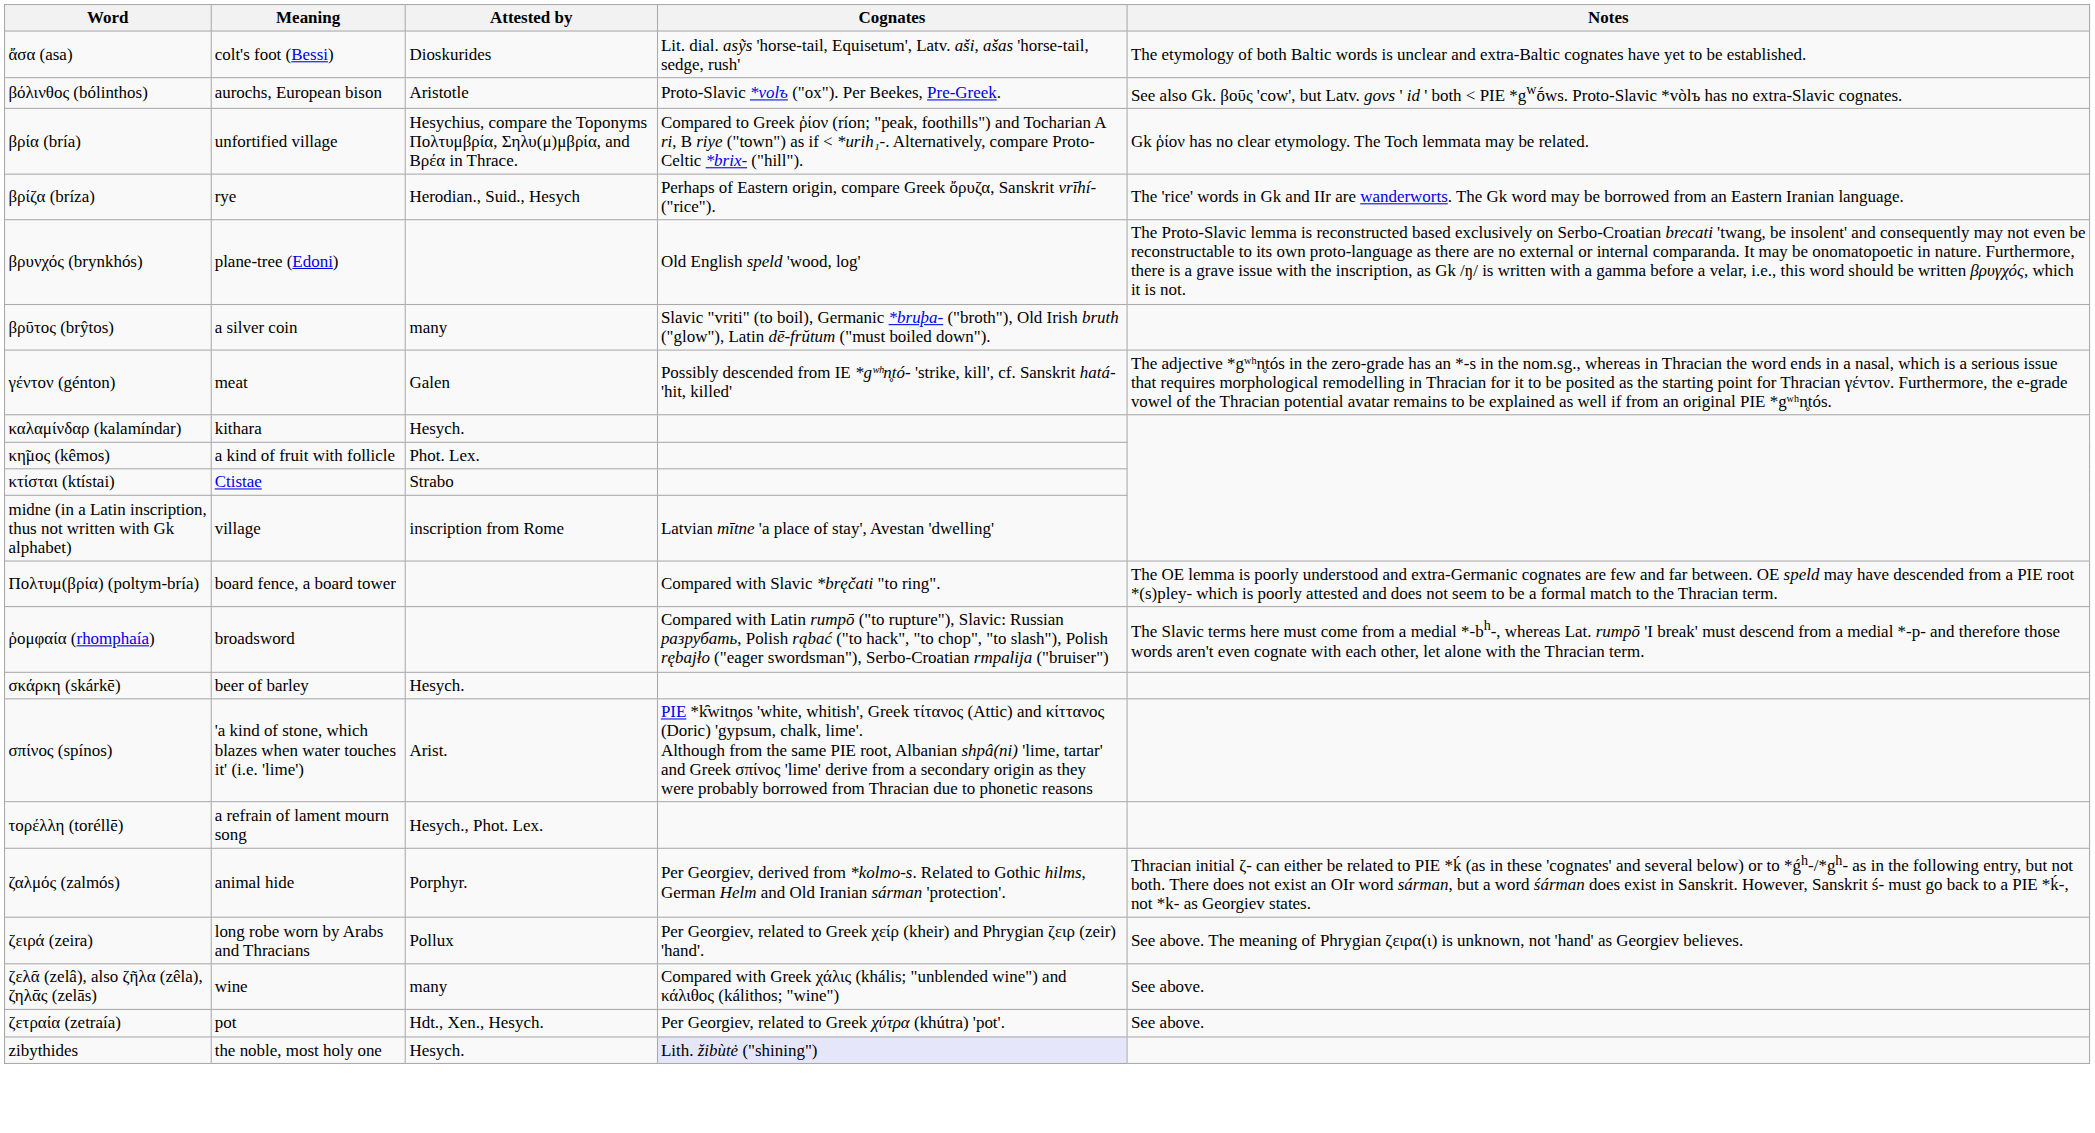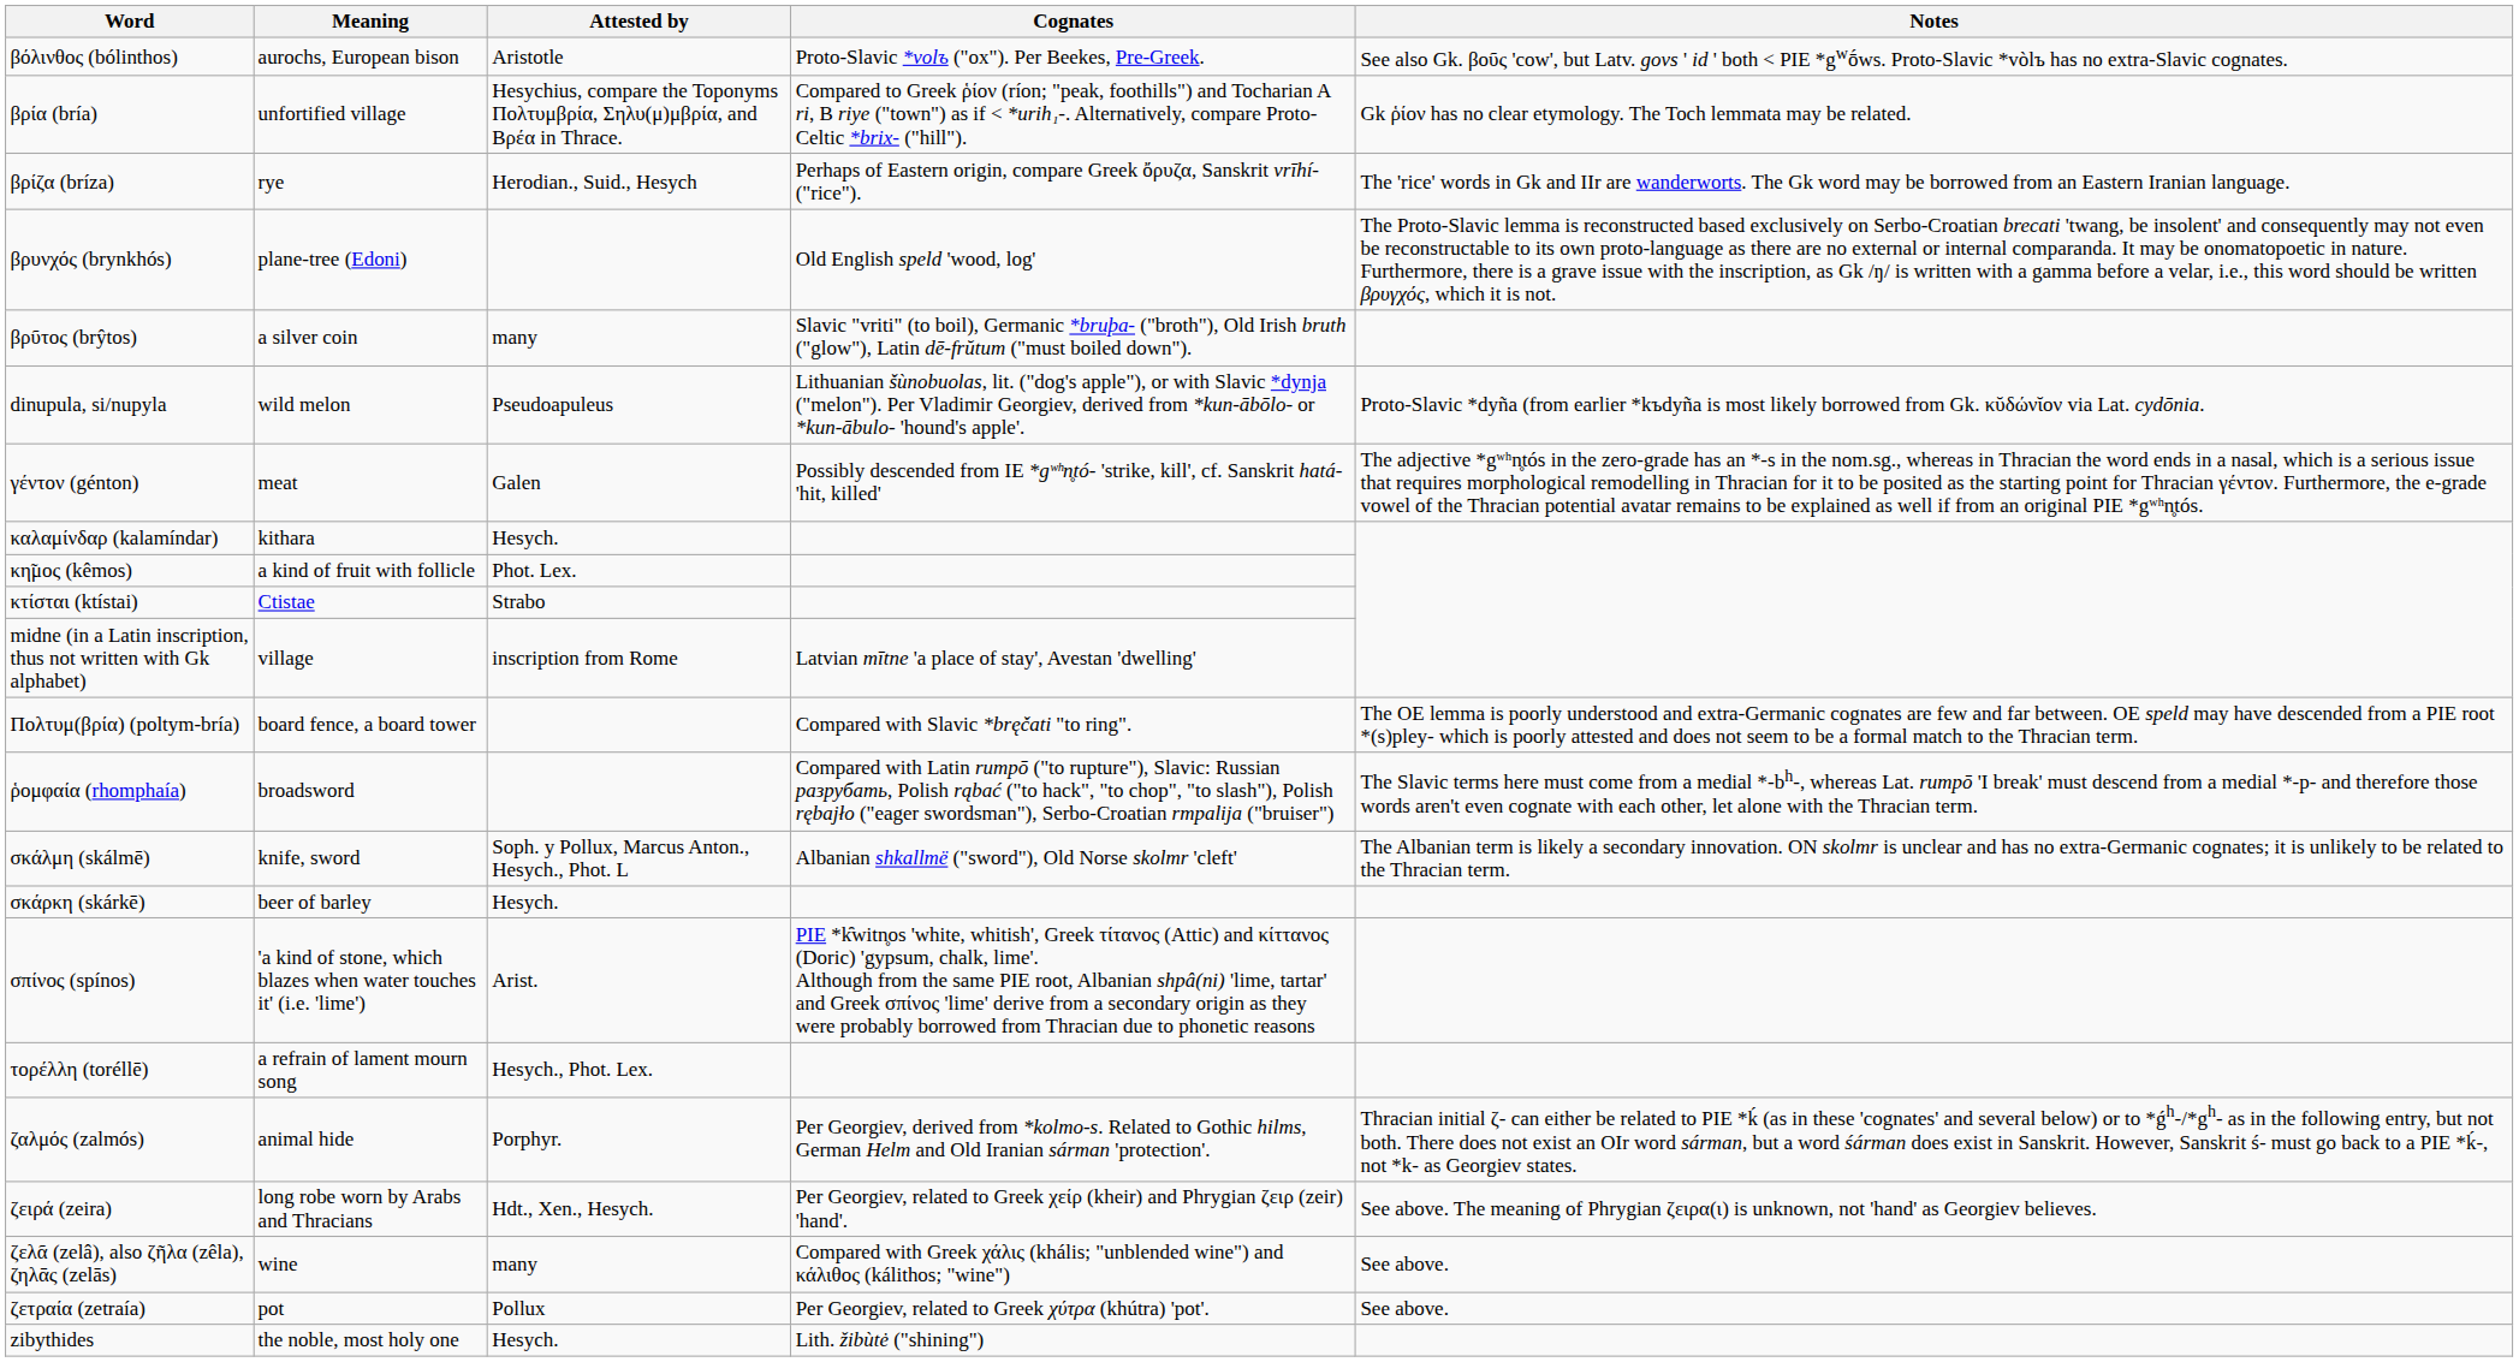 <table class = wikitable>
 <tr>
 <th>Word</th>
 <th>Meaning</th>
 <th>Attested by</th>
 <th>Cognates</th>
 <th>Notes</th>
-</tr>
-<tr>
-<td>ἄσα (asa)</td>
-<td>colt's foot (<a href='#'>Bessi</a>)</td>
-<td>Dioskurides</td>
-<td>Lit. dial. <em>asỹs</em> 'horse-tail, Equisetum', Latv. <em>aši</em>, <em>ašas</em> 'horse-tail, sedge, rush'</td>
-<td>The etymology of both Baltic words is unclear and extra-Baltic cognates have yet to be established.</td>
 </tr>
 <tr>
 <td>βόλινθος (bólinthos)</td>
 <td>aurochs, European bison</td>
 <td>Aristotle</td>
 <td>Proto-Slavic <em><a href='#'>*volъ</a></em> ("ox"). Per Beekes, <a href='#'>Pre-Greek</a>.</td>
 <td>See also Gk. βοῦς 'cow', but Latv. <em>govs</em> ' <em>id</em> ' both < PIE *g<sup>w</sup>ṓws. Proto-Slavic *vòlъ has no extra-Slavic cognates.</td>
 </tr>
 <tr>
 <td>βρία (bría)</td>
 <td>unfortified village</td>
 <td>Hesychius, compare the Toponyms Πολτυμβρία, Σηλυ(μ)μβρία, and Βρέα in Thrace.</td>
 <td>Compared to Greek ῥίον (ríon; "peak, foothills") and Tocharian A <em>ri</em>, B <em>riye</em> ("town") as if < <em>*urih₁-</em>. Alternatively, compare Proto-Celtic <em><a href='#'>*brix-</a></em> ("hill").</td>
 <td>Gk ῥίον has no clear etymology. The Toch lemmata may be related.</td>
 </tr>
 <tr>
 <td>βρίζα (bríza)</td>
 <td>rye</td>
 <td>Herodian., Suid., Hesych</td>
 <td>Perhaps of Eastern origin, compare Greek ὄρυζα, Sanskrit <em>vrīhí-</em> ("rice").</td>
 <td>The 'rice' words in Gk and IIr are <a href='#'>wanderworts</a>. The Gk word may be borrowed from an Eastern Iranian language.</td>
 </tr>
 <tr>
 <td>βρυνχός (brynkhós)</td>
 <td>plane-tree (<a href='#'>Edoni</a>)</td>
 <td></td>
 <td>Old English <em>speld</em> 'wood, log'</td>
 <td>The Proto-Slavic lemma is reconstructed based exclusively on Serbo-Croatian <em>brecati</em> 'twang, be insolent' and consequently may not even be reconstructable to its own proto-language as there are no external or internal comparanda. It may be onomatopoetic in nature. Furthermore, there is a grave issue with the inscription, as Gk /ŋ/ is written with a gamma before a velar, i.e., this word should be written <em>βρυγχός</em>, which it is not.</td>
 </tr>
 <tr>
 <td>βρῦτος (brŷtos)</td>
 <td>a silver coin</td>
 <td>many</td>
 <td>Slavic "vriti" (to boil), Germanic <em><a href='#'>*bruþa-</a></em> ("broth"), Old Irish <em>bruth</em> ("glow"), Latin <em>dē-frŭtum</em> ("must boiled down").</td>
+</tr>
+<tr>
+<td>dinupula, si/nupyla</td>
+<td>wild melon</td>
+<td>Pseudoapuleus</td>
+<td>Lithuanian <em>šùnobuolas</em>, lit. ("dog's apple"), or with Slavic <a href='#'>*dynja</a> ("melon"). Per Vladimir Georgiev, derived from <em>*kun-ābōlo-</em> or <em>*kun-ābulo-</em> 'hound's apple'.</td>
+<td>Proto-Slavic *dyña (from earlier *kъdyña is most likely borrowed from Gk. κῠδώνῐον via Lat. <em>cydōnia</em>.</td>
 </tr>
 <tr>
 <td>γέντον (génton)</td>
 <td>meat</td>
 <td>Galen</td>
 <td>Possibly descended from IE <em>*gʷʰn̥tó-</em> 'strike, kill', cf. Sanskrit <em>hatá-</em> 'hit, killed'</td>
 <td>The adjective *gʷʰn̥tós in the zero-grade has an *-s in the nom.sg., whereas in Thracian the word ends in a nasal, which is a serious issue that requires morphological remodelling in Thracian for it to be posited as the starting point for Thracian γέντον. Furthermore, the e-grade vowel of the Thracian potential avatar remains to be explained as well if from an original PIE *gʷʰn̥tós.</td>
 </tr>
 <tr>
 <td>καλαμίνδαρ (kalamíndar)</td>
 <td>kithara</td>
 <td>Hesych.</td>
 <td></td>
 </tr>
 <tr>
 <td>κη̃μος (kêmos)</td>
 <td>a kind of fruit with follicle</td>
 <td>Phot. Lex.</td>
 <td></td>
 </tr>
 <tr>
 <td>κτίσται (ktístai)</td>
 <td><a href='#'>Ctistae</a></td>
 <td>Strabo</td>
 <td></td>
 </tr>
 <tr>
 <td>midne (in a Latin inscription, thus not written with Gk alphabet)</td>
 <td>village</td>
 <td>inscription from Rome</td>
 <td>Latvian <em>mītne</em> 'a place of stay', Avestan  'dwelling'</td>
 </tr>
 <tr>
 <td>Πολτυμ(βρία) (poltym-bría)</td>
 <td>board fence, a board tower</td>
 <td></td>
 <td>Compared with Slavic <em>*bręčati</em> "to ring".</td>
 <td>The OE lemma is poorly understood and extra-Germanic cognates are few and far between. OE <em>speld</em> may have descended from a PIE root *(s)pley- which is poorly attested and does not seem to be a formal match to the Thracian term.</td>
 </tr>
 <tr>
 <td>ῥομφαία (<a href='#'>rhomphaía</a>)</td>
 <td>broadsword</td>
 <td></td>
 <td>Compared with Latin <em>rumpō</em> ("to rupture"), Slavic: Russian <em>разрубать</em>, Polish <em>rąbać</em> ("to hack", "to chop", "to slash"), Polish <em>rębajło</em> ("eager swordsman"), Serbo-Croatian <em>rmpalija</em> ("bruiser")</td>
 <td>The Slavic terms here must come from a medial *-b<sup>h</sup>-, whereas Lat. <em>rumpō</em> 'I break' must descend from a medial *-p- and therefore those words aren't even cognate with each other, let alone with the Thracian term.</td>
 </tr>
 <tr>
+<td>σκάλμη (skálmē)</td>
+<td>knife, sword</td>
+<td>Soph. y Pollux, Marcus Anton., Hesych., Phot. L</td>
+<td>Albanian <em><a href='#'>shkallmë</a></em> ("sword"), Old Norse <em>skolmr</em> 'cleft'</td>
+<td>The Albanian term is likely a secondary innovation. ON <em>skolmr</em> is unclear and has no extra-Germanic cognates; it is unlikely to be related to the Thracian term.</td>
+</tr>
+<tr>
 <td>σκάρκη (skárkē)</td>
 <td>beer of barley</td>
 <td>Hesych.</td>
 <td></td>
 </tr>
 <tr>
 <td>σπίνος (spínos)</td>
 <td>'a kind of stone, which blazes when water touches it' (i.e. 'lime')</td>
 <td>Arist.</td>
 <td><a href='#'>PIE</a> *k̑witn̥os 'white, whitish', Greek τίτανος (Attic) and κίττανος (Doric) 'gypsum, chalk, lime'.<br>Although from the same PIE root, Albanian <em>shpâ(ni)</em> 'lime, tartar' and Greek σπίνος 'lime' derive from a secondary origin as they were probably borrowed from Thracian due to phonetic reasons</td>
 <td></td>
 </tr>
 <tr>
 <td>τορέλλη (toréllē)</td>
 <td>a refrain of lament mourn song</td>
 <td>Hesych., Phot. Lex.</td>
 <td></td>
 </tr>
 <tr>
 <td>ζαλμός (zalmós)</td>
 <td>animal hide</td>
 <td>Porphyr.</td>
 <td>Per Georgiev, derived from <em>*kolmo-s</em>. Related to Gothic <em>hilms</em>, German <em>Helm</em> and Old Iranian <em>sárman</em> 'protection'.</td>
 <td>Thracian initial ζ- can either be related to PIE *ḱ (as in these 'cognates' and several below) or to *ǵ<sup>h</sup>-/*g<sup>h</sup>- as in the following entry, but not both. There does not exist an OIr word <em>sárman</em>, but a word <em>śárman</em> does exist in Sanskrit. However, Sanskrit ś- must go back to a PIE *ḱ-, not *k- as Georgiev states.</td>
 </tr>
 <tr>
 <td>ζειρά (zeira)</td>
 <td>long robe worn by Arabs and Thracians</td>
-<td>Pollux</td>
+<td>Hdt., Xen., Hesych.</td>
 <td>Per Georgiev, related to Greek χείρ (kheir) and Phrygian ζειρ (zeir) 'hand'.</td>
 <td>See above. The meaning of Phrygian ζειρα(ι) is unknown, not 'hand' as Georgiev believes.</td>
 </tr>
 <tr>
 <td>ζελᾶ (zelâ), also ζῆλα (zêla), ζηλᾱς (zelās)</td>
 <td>wine</td>
 <td>many</td>
 <td>Compared with Greek χάλις (khális; "unblended wine") and κάλιθος (kálithos; "wine")</td>
 <td>See above.</td>
 </tr>
 <tr>
 <td>ζετραία (zetraía)</td>
 <td>pot</td>
-<td>Hdt., Xen., Hesych.</td>
+<td>Pollux</td>
 <td>Per Georgiev, related to Greek <em>χύτρα</em> (khútra) 'pot'.</td>
 <td>See above.</td>
 </tr>
 <tr>
 <td>zibythides</td>
 <td>the noble, most holy one</td>
 <td>Hesych.</td>
-<td style="background: lavender;">Lith. <em>žibùtė</em> ("shining")</td>
+<td>Lith. <em>žibùtė</em> ("shining")</td>
 </tr>
 </table>
